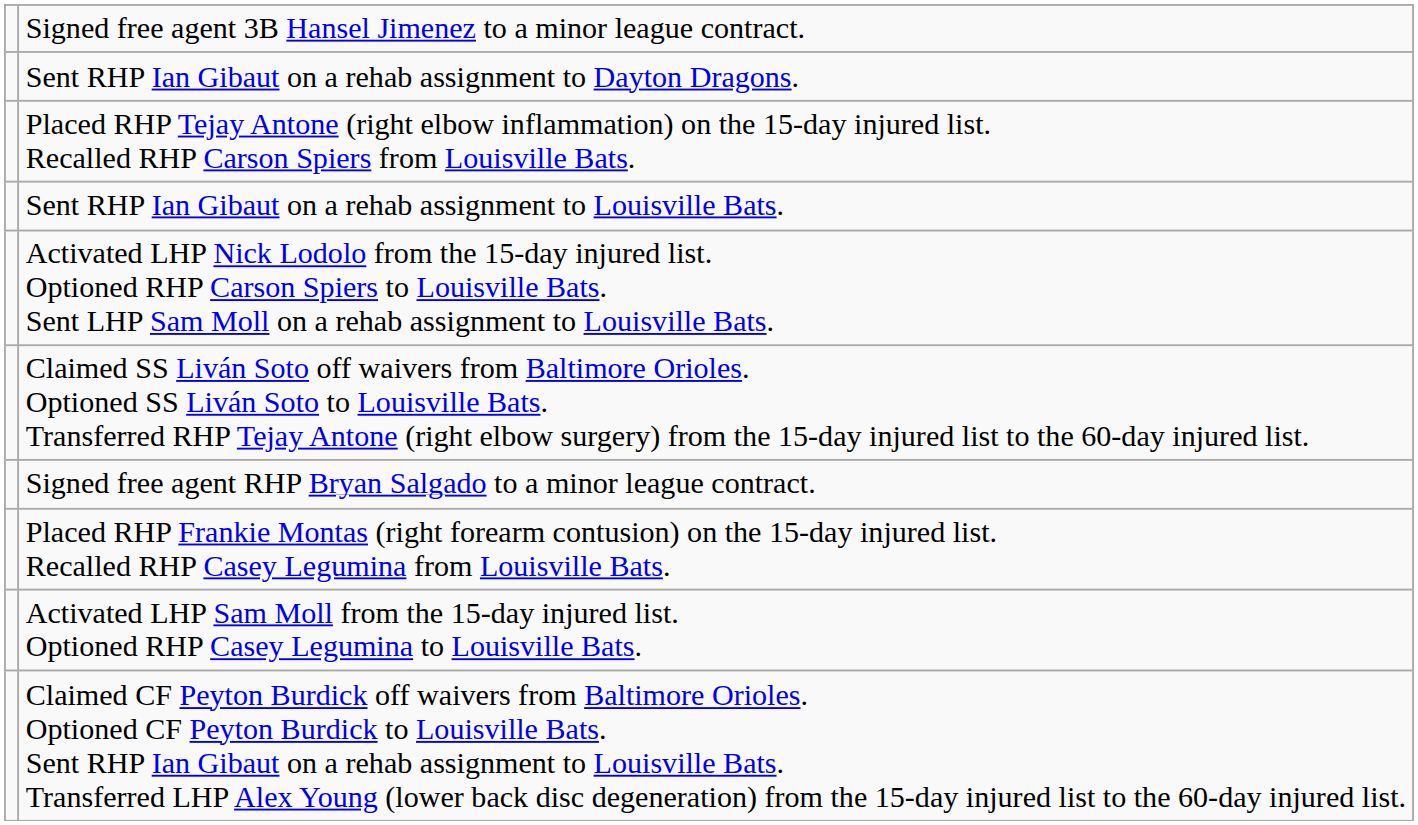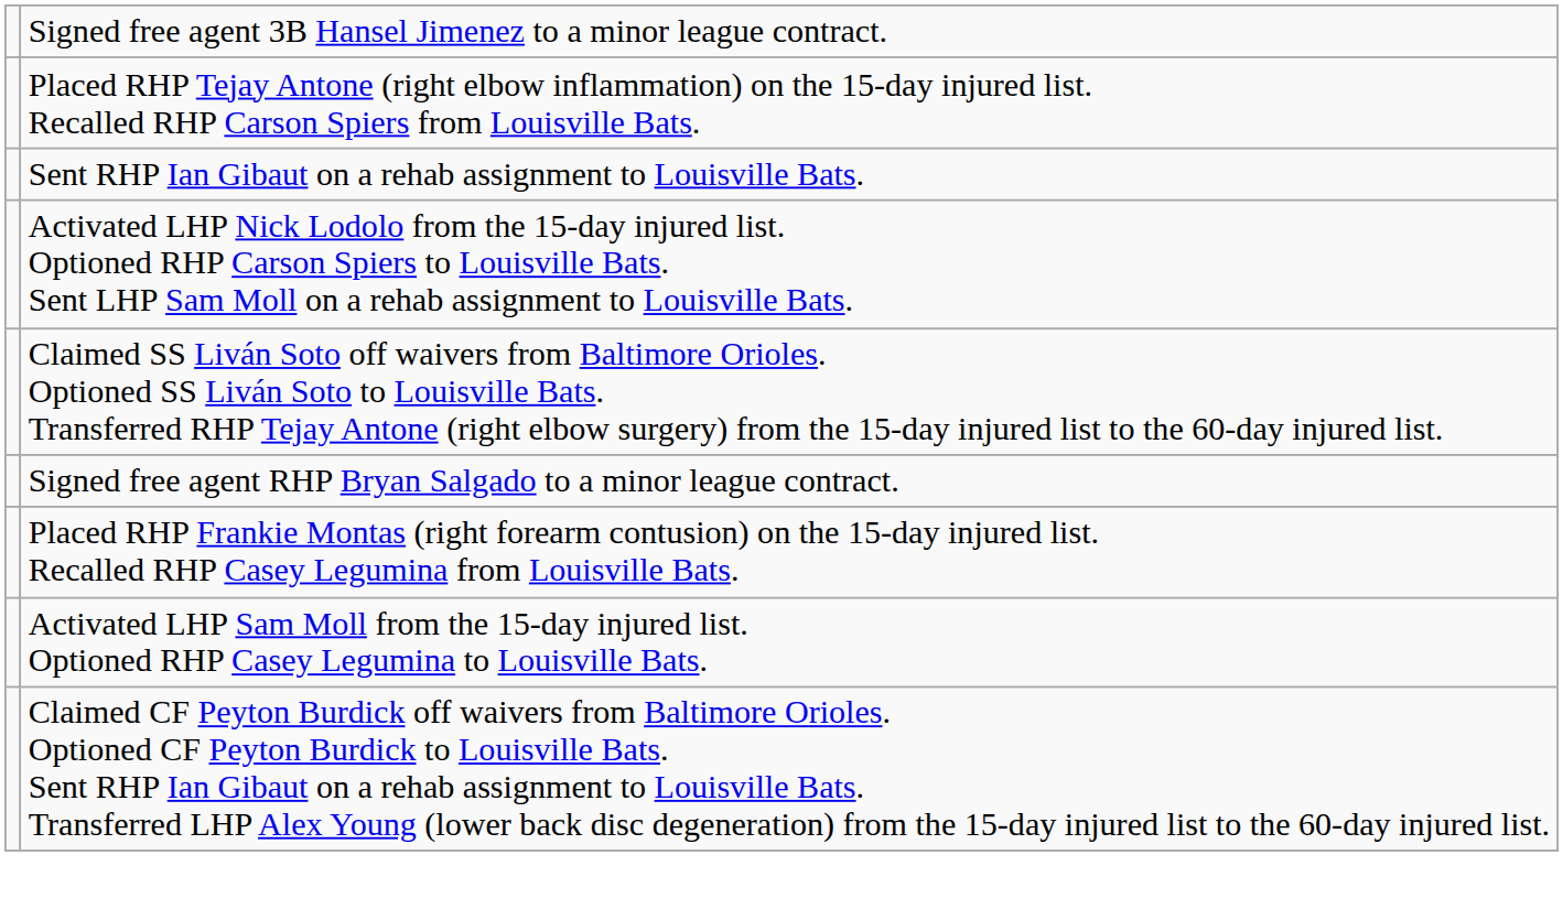 <table class="wikitable">
 <tr>
 <td></td>
 <td>Signed free agent 3B <a href='#'>Hansel Jimenez</a> to a minor league contract.</td>
-</tr>
-<tr>
-<td></td>
-<td>Sent RHP <a href='#'>Ian Gibaut</a> on a rehab assignment to <a href='#'>Dayton Dragons</a>.</td>
 </tr>
 <tr>
 <td></td>
 <td>Placed RHP <a href='#'>Tejay Antone</a> (right elbow inflammation) on the 15-day injured list. <br> Recalled RHP <a href='#'>Carson Spiers</a> from <a href='#'>Louisville Bats</a>.</td>
 </tr>
 <tr>
 <td></td>
 <td>Sent RHP <a href='#'>Ian Gibaut</a> on a rehab assignment to <a href='#'>Louisville Bats</a>.</td>
 </tr>
 <tr>
 <td></td>
 <td>Activated LHP <a href='#'>Nick Lodolo</a> from the 15-day injured list. <br> Optioned RHP <a href='#'>Carson Spiers</a> to <a href='#'>Louisville Bats</a>. <br> Sent LHP <a href='#'>Sam Moll</a> on a rehab assignment to <a href='#'>Louisville Bats</a>.</td>
 </tr>
 <tr>
 <td></td>
 <td>Claimed SS <a href='#'>Liván Soto</a> off waivers from <a href='#'>Baltimore Orioles</a>. <br> Optioned SS <a href='#'>Liván Soto</a> to <a href='#'>Louisville Bats</a>. <br> Transferred RHP <a href='#'>Tejay Antone</a> (right elbow surgery) from the 15-day injured list to the 60-day injured list.</td>
 </tr>
 <tr>
 <td></td>
 <td>Signed free agent RHP <a href='#'>Bryan Salgado</a> to a minor league contract.</td>
 </tr>
 <tr>
 <td></td>
 <td>Placed RHP <a href='#'>Frankie Montas</a> (right forearm contusion) on the 15-day injured list. <br> Recalled RHP <a href='#'>Casey Legumina</a> from <a href='#'>Louisville Bats</a>.</td>
 </tr>
 <tr>
 <td></td>
 <td>Activated LHP <a href='#'>Sam Moll</a> from the 15-day injured list. <br> Optioned RHP <a href='#'>Casey Legumina</a> to <a href='#'>Louisville Bats</a>.</td>
 </tr>
 <tr>
 <td></td>
 <td>Claimed CF <a href='#'>Peyton Burdick</a> off waivers from <a href='#'>Baltimore Orioles</a>. <br> Optioned CF <a href='#'>Peyton Burdick</a> to <a href='#'>Louisville Bats</a>. <br> Sent RHP <a href='#'>Ian Gibaut</a> on a rehab assignment to <a href='#'>Louisville Bats</a>. <br> Transferred LHP <a href='#'>Alex Young</a> (lower back disc degeneration) from the 15-day injured list to the 60-day injured list.</td>
 </tr>
 </table>
